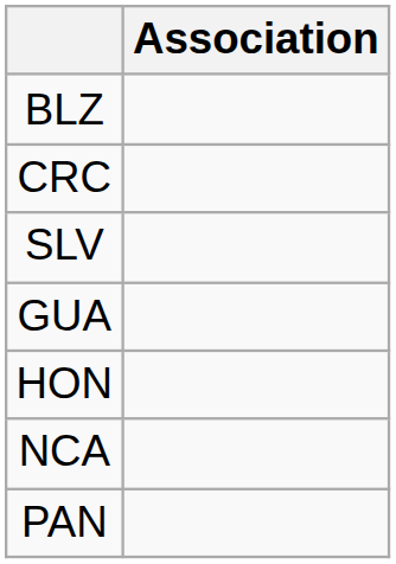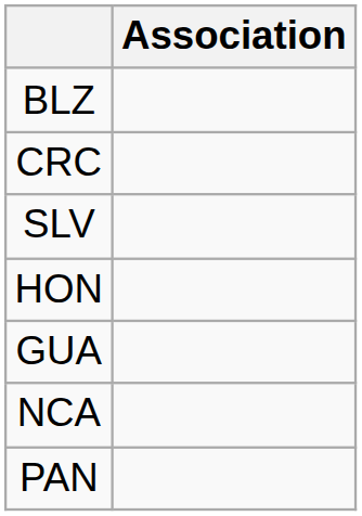 <table class="wikitable sortable"  margin-left:1em">
 <tr>
 <th><a href='#'></a></th>
 <th>Association</th>
 </tr>
 <tr>
 <td align=center>BLZ</td>
 <td></td>
 </tr>
 <tr>
 <td align=center>CRC</td>
 <td></td>
 </tr>
 <tr>
 <td align=center>SLV</td>
 <td></td>
 </tr>
 <tr>
-<td align=center>GUA</td>
+<td align=center>HON</td>
 <td></td>
 </tr>
 <tr>
-<td align=center>HON</td>
+<td align=center>GUA</td>
 <td></td>
 </tr>
 <tr>
 <td align=center>NCA</td>
 <td></td>
 </tr>
 <tr>
 <td align=center>PAN</td>
 <td></td>
 </tr>
 </table>
